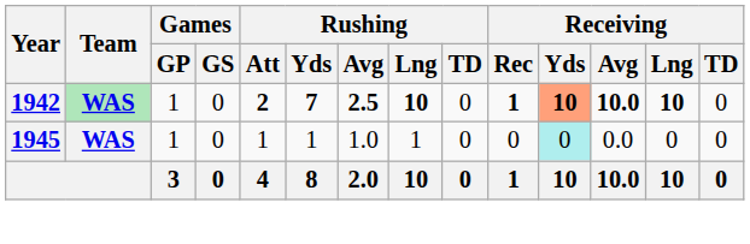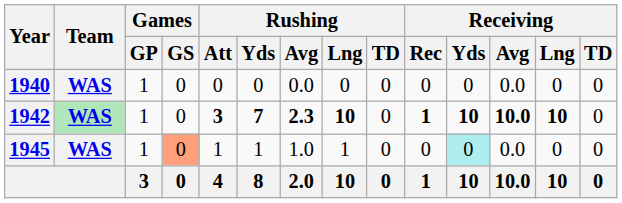 <table class="wikitable" style="text-align:center;">
 <tr>
 <th rowspan="2">Year</th>
 <th rowspan="2">Team</th>
 <th colspan="2">Games</th>
 <th colspan="5">Rushing</th>
 <th colspan="5">Receiving</th>
 </tr>
 <tr>
 <th>GP</th>
 <th>GS</th>
 <th>Att</th>
 <th>Yds</th>
 <th>Avg</th>
 <th>Lng</th>
 <th>TD</th>
 <th>Rec</th>
 <th>Yds</th>
 <th>Avg</th>
 <th>Lng</th>
 <th>TD</th>
 </tr>
 <tr>
+<th><a href='#'>1940</a></th>
+<th><a href='#'>WAS</a></th>
+<td>1</td>
+<td>0</td>
+<td>0</td>
+<td>0</td>
+<td>0.0</td>
+<td>0</td>
+<td>0</td>
+<td>0</td>
+<td>0</td>
+<td>0.0</td>
+<td>0</td>
+<td>0</td>
+</tr>
+<tr>
 <th><a href='#'>1942</a></th>
 <th style="background:#afe6ba; width:3em;"><a href='#'>WAS</a></th>
 <td>1</td>
 <td>0</td>
-<td><strong>2</strong></td>
+<td><strong>3</strong></td>
 <td><strong>7</strong></td>
-<td><strong>2.5</strong></td>
+<td><strong>2.3</strong></td>
 <td><strong>10</strong></td>
 <td>0</td>
 <td><strong>1</strong></td>
-<td style="background: lightsalmon;"><strong>10</strong></td>
+<td><strong>10</strong></td>
 <td><strong>10.0</strong></td>
 <td><strong>10</strong></td>
 <td>0</td>
 </tr>
 <tr>
 <th><a href='#'>1945</a></th>
 <th><a href='#'>WAS</a></th>
 <td>1</td>
-<td>0</td>
+<td style="background: lightsalmon;">0</td>
 <td>1</td>
 <td>1</td>
 <td>1.0</td>
 <td>1</td>
 <td>0</td>
 <td>0</td>
 <td style="background: paleturquoise;">0</td>
 <td>0.0</td>
 <td>0</td>
 <td>0</td>
 </tr>
 <tr>
 <th colspan="2"></th>
 <th>3</th>
 <th>0</th>
 <th>4</th>
 <th>8</th>
 <th>2.0</th>
 <th>10</th>
 <th>0</th>
 <th>1</th>
 <th>10</th>
 <th>10.0</th>
 <th>10</th>
 <th>0</th>
 </tr>
 </table>
